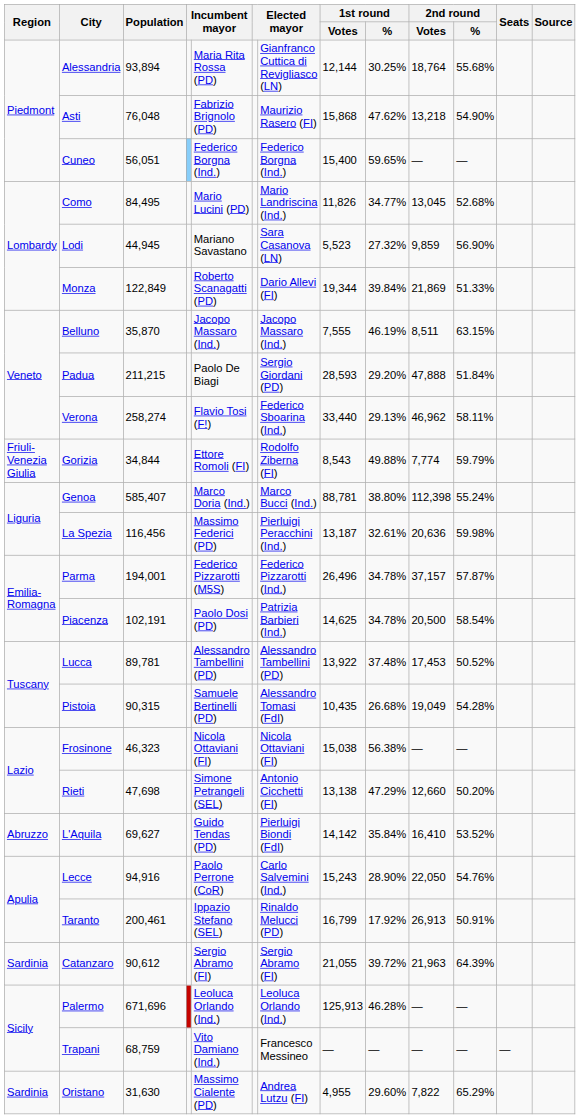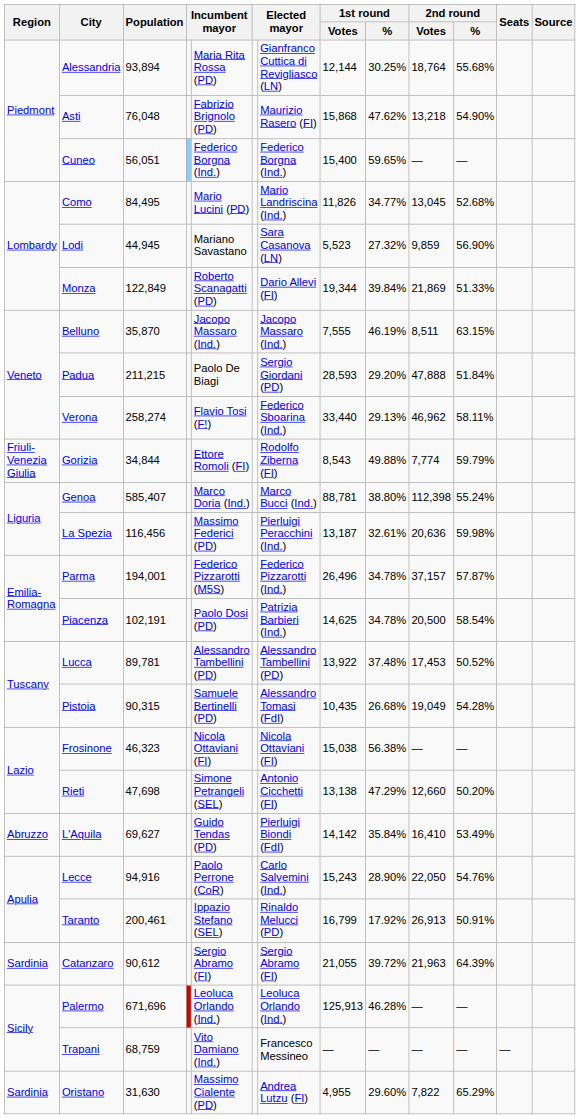 <table class=wikitable>
 <tr>
 <th rowspan=2>Region</th>
 <th rowspan=2>City</th>
 <th rowspan=2>Population</th>
 <th colspan=2 rowspan=2>Incumbent mayor</th>
 <th colspan=2 rowspan=2>Elected mayor</th>
 <th colspan=2>1st round</th>
 <th colspan=2>2nd round</th>
 <th rowspan=2>Seats</th>
 <th rowspan=2>Source</th>
 </tr>
 <tr>
 <th>Votes</th>
 <th>%</th>
 <th>Votes</th>
 <th>%</th>
 </tr>
 <tr>
 <td rowspan=3> <a href='#'>Piedmont</a></td>
 <td><a href='#'>Alessandria</a></td>
 <td>93,894</td>
 <td bgcolor=></td>
 <td align=left><a href='#'>Maria Rita Rossa</a> (<a href='#'>PD</a>)</td>
 <td bgcolor=></td>
 <td align=left><a href='#'>Gianfranco Cuttica di Revigliasco</a> (<a href='#'>LN</a>)</td>
 <td>12,144</td>
 <td>30.25%</td>
 <td>18,764</td>
 <td>55.68%</td>
 <td></td>
 <td></td>
 </tr>
 <tr>
 <td><a href='#'>Asti</a></td>
 <td>76,048</td>
 <td bgcolor=></td>
 <td align=left><a href='#'>Fabrizio Brignolo</a> (<a href='#'>PD</a>)</td>
 <td bgcolor=></td>
 <td align=left><a href='#'>Maurizio Rasero</a> (<a href='#'>FI</a>)</td>
 <td>15,868</td>
 <td>47.62%</td>
 <td>13,218</td>
 <td>54.90%</td>
 <td></td>
 <td></td>
 </tr>
 <tr>
 <td><a href='#'>Cuneo</a></td>
 <td>56,051</td>
 <td style="color:inherit;background:#87CEFA"></td>
 <td align=left><a href='#'>Federico Borgna</a> (<a href='#'>Ind.</a>)</td>
 <td bgcolor=></td>
 <td align=left><a href='#'>Federico Borgna</a> (<a href='#'>Ind.</a>)</td>
 <td>15,400</td>
 <td>59.65%</td>
 <td>—</td>
 <td>—</td>
 <td></td>
 <td></td>
 </tr>
 <tr>
 <td rowspan=3> <a href='#'>Lombardy</a></td>
 <td><a href='#'>Como</a></td>
 <td>84,495</td>
 <td bgcolor=></td>
 <td align=left><a href='#'>Mario Lucini</a> (<a href='#'>PD</a>)</td>
 <td bgcolor=></td>
 <td align=left><a href='#'>Mario Landriscina</a> (<a href='#'>Ind.</a>)</td>
 <td>11,826</td>
 <td>34.77%</td>
 <td>13,045</td>
 <td>52.68%</td>
 <td></td>
 <td></td>
 </tr>
 <tr>
 <td><a href='#'>Lodi</a></td>
 <td>44,945</td>
 <td bgcolor=></td>
 <td align=left>Mariano Savastano</td>
 <td bgcolor=></td>
 <td align=left><a href='#'>Sara Casanova</a> (<a href='#'>LN</a>)</td>
 <td>5,523</td>
 <td>27.32%</td>
 <td>9,859</td>
 <td>56.90%</td>
 <td></td>
 <td></td>
 </tr>
 <tr>
 <td><a href='#'>Monza</a></td>
 <td>122,849</td>
 <td bgcolor=></td>
 <td align=left><a href='#'>Roberto Scanagatti</a> (<a href='#'>PD</a>)</td>
 <td bgcolor=></td>
 <td align=left><a href='#'>Dario Allevi</a> (<a href='#'>FI</a>)</td>
 <td>19,344</td>
 <td>39.84%</td>
 <td>21,869</td>
 <td>51.33%</td>
 <td></td>
 <td></td>
 </tr>
 <tr>
 <td rowspan=3> <a href='#'>Veneto</a></td>
 <td><a href='#'>Belluno</a></td>
 <td>35,870</td>
 <td bgcolor=></td>
 <td align=left><a href='#'>Jacopo Massaro</a> (<a href='#'>Ind.</a>)</td>
 <td bgcolor=></td>
 <td align=left><a href='#'>Jacopo Massaro</a> (<a href='#'>Ind.</a>)</td>
 <td>7,555</td>
 <td>46.19%</td>
 <td>8,511</td>
 <td>63.15%</td>
 <td></td>
 <td></td>
 </tr>
 <tr>
 <td><a href='#'>Padua</a></td>
 <td>211,215</td>
 <td bgcolor=></td>
 <td align=left>Paolo De Biagi</td>
 <td bgcolor=></td>
 <td align=left><a href='#'>Sergio Giordani</a> (<a href='#'>PD</a>)</td>
 <td>28,593</td>
 <td>29.20%</td>
 <td>47,888</td>
 <td>51.84%</td>
 <td></td>
 <td></td>
 </tr>
 <tr>
 <td><a href='#'>Verona</a></td>
 <td>258,274</td>
 <td bgcolor=></td>
 <td align=left><a href='#'>Flavio Tosi</a> (<a href='#'>F!</a>)</td>
 <td bgcolor=></td>
 <td align=left><a href='#'>Federico Sboarina</a> (<a href='#'>Ind.</a>)</td>
 <td>33,440</td>
 <td>29.13%</td>
 <td>46,962</td>
 <td>58.11%</td>
 <td></td>
 <td></td>
 </tr>
 <tr>
 <td> <a href='#'>Friuli-Venezia Giulia</a></td>
 <td><a href='#'>Gorizia</a></td>
 <td>34,844</td>
 <td bgcolor=></td>
 <td align=left><a href='#'>Ettore Romoli</a> (<a href='#'>FI</a>)</td>
 <td bgcolor=></td>
 <td align=left><a href='#'>Rodolfo Ziberna</a> (<a href='#'>FI</a>)</td>
 <td>8,543</td>
 <td>49.88%</td>
 <td>7,774</td>
 <td>59.79%</td>
 <td></td>
 <td></td>
 </tr>
 <tr>
 <td rowspan=2> <a href='#'>Liguria</a></td>
 <td><a href='#'>Genoa</a></td>
 <td>585,407</td>
 <td bgcolor=></td>
 <td align=left><a href='#'>Marco Doria</a> (<a href='#'>Ind.</a>)</td>
 <td bgcolor=></td>
 <td align=left><a href='#'>Marco Bucci</a> (<a href='#'>Ind.</a>)</td>
 <td>88,781</td>
 <td>38.80%</td>
 <td>112,398</td>
 <td>55.24%</td>
 <td></td>
 <td></td>
 </tr>
 <tr>
 <td><a href='#'>La Spezia</a></td>
 <td>116,456</td>
 <td bgcolor=></td>
 <td align=left><a href='#'>Massimo Federici</a> (<a href='#'>PD</a>)</td>
 <td bgcolor=></td>
 <td align=left><a href='#'>Pierluigi Peracchini</a> (<a href='#'>Ind.</a>)</td>
 <td>13,187</td>
 <td>32.61%</td>
 <td>20,636</td>
 <td>59.98%</td>
 <td></td>
 <td></td>
 </tr>
 <tr>
 <td rowspan=2> <a href='#'>Emilia-Romagna</a></td>
 <td><a href='#'>Parma</a></td>
 <td>194,001</td>
 <td bgcolor=></td>
 <td align=left><a href='#'>Federico Pizzarotti</a> (<a href='#'>M5S</a>)</td>
 <td bgcolor=></td>
 <td align=left><a href='#'>Federico Pizzarotti</a> (<a href='#'>Ind.</a>)</td>
 <td>26,496</td>
 <td>34.78%</td>
 <td>37,157</td>
 <td>57.87%</td>
 <td></td>
 <td></td>
 </tr>
 <tr>
 <td><a href='#'>Piacenza</a></td>
 <td>102,191</td>
 <td bgcolor=></td>
 <td align=left><a href='#'>Paolo Dosi</a> (<a href='#'>PD</a>)</td>
 <td bgcolor=></td>
 <td align=left><a href='#'>Patrizia Barbieri</a> (<a href='#'>Ind.</a>)</td>
 <td>14,625</td>
 <td>34.78%</td>
 <td>20,500</td>
 <td>58.54%</td>
 <td></td>
 <td></td>
 </tr>
 <tr>
 <td rowspan=2> <a href='#'>Tuscany</a></td>
 <td><a href='#'>Lucca</a></td>
 <td>89,781</td>
 <td bgcolor=></td>
 <td align=left><a href='#'>Alessandro Tambellini</a> (<a href='#'>PD</a>)</td>
 <td bgcolor=></td>
 <td align=left><a href='#'>Alessandro Tambellini</a> (<a href='#'>PD</a>)</td>
 <td>13,922</td>
 <td>37.48%</td>
 <td>17,453</td>
 <td>50.52%</td>
 <td></td>
 <td></td>
 </tr>
 <tr>
 <td><a href='#'>Pistoia</a></td>
 <td>90,315</td>
 <td bgcolor=></td>
 <td align=left><a href='#'>Samuele Bertinelli</a> (<a href='#'>PD</a>)</td>
 <td bgcolor=></td>
 <td align=left><a href='#'>Alessandro Tomasi</a> (<a href='#'>FdI</a>)</td>
 <td>10,435</td>
 <td>26.68%</td>
 <td>19,049</td>
 <td>54.28%</td>
 <td></td>
 <td></td>
 </tr>
 <tr>
 <td rowspan=2> <a href='#'>Lazio</a></td>
 <td><a href='#'>Frosinone</a></td>
 <td>46,323</td>
 <td bgcolor=></td>
 <td align=left><a href='#'>Nicola Ottaviani</a> (<a href='#'>FI</a>)</td>
 <td bgcolor=></td>
 <td align=left><a href='#'>Nicola Ottaviani</a> (<a href='#'>FI</a>)</td>
 <td>15,038</td>
 <td>56.38%</td>
 <td>—</td>
 <td>—</td>
 <td></td>
 <td></td>
 </tr>
 <tr>
 <td><a href='#'>Rieti</a></td>
 <td>47,698</td>
 <td bgcolor=></td>
 <td align=left><a href='#'>Simone Petrangeli</a> (<a href='#'>SEL</a>)</td>
 <td bgcolor=></td>
 <td align=left><a href='#'>Antonio Cicchetti</a> (<a href='#'>FI</a>)</td>
 <td>13,138</td>
 <td>47.29%</td>
 <td>12,660</td>
 <td>50.20%</td>
 <td></td>
 <td></td>
 </tr>
 <tr>
 <td> <a href='#'>Abruzzo</a></td>
 <td><a href='#'>L'Aquila</a></td>
 <td>69,627</td>
 <td bgcolor=></td>
 <td align=left><a href='#'>Guido Tendas</a> (<a href='#'>PD</a>)</td>
 <td bgcolor=></td>
 <td align=left><a href='#'>Pierluigi Biondi</a> (<a href='#'>FdI</a>)</td>
 <td>14,142</td>
 <td>35.84%</td>
 <td>16,410</td>
-<td>53.52%</td>
+<td>53.49%</td>
 <td></td>
 <td></td>
 </tr>
 <tr>
 <td rowspan=2> <a href='#'>Apulia</a></td>
 <td><a href='#'>Lecce</a></td>
 <td>94,916</td>
 <td bgcolor=></td>
 <td align=left><a href='#'>Paolo Perrone</a> (<a href='#'>CoR</a>)</td>
 <td bgcolor=></td>
 <td align=left><a href='#'>Carlo Salvemini</a> (<a href='#'>Ind.</a>)</td>
 <td>15,243</td>
 <td>28.90%</td>
 <td>22,050</td>
 <td>54.76%</td>
 <td></td>
 <td></td>
 </tr>
 <tr>
 <td><a href='#'>Taranto</a></td>
 <td>200,461</td>
 <td bgcolor=></td>
 <td align=left><a href='#'>Ippazio Stefano</a> (<a href='#'>SEL</a>)</td>
 <td bgcolor=></td>
 <td align=left><a href='#'>Rinaldo Melucci</a> (<a href='#'>PD</a>)</td>
 <td>16,799</td>
 <td>17.92%</td>
 <td>26,913</td>
 <td>50.91%</td>
 <td></td>
 <td></td>
 </tr>
 <tr>
 <td> <a href='#'>Sardinia</a></td>
 <td><a href='#'>Catanzaro</a></td>
 <td>90,612</td>
 <td bgcolor=></td>
 <td align=left><a href='#'>Sergio Abramo</a> (<a href='#'>FI</a>)</td>
 <td bgcolor=></td>
 <td align=left><a href='#'>Sergio Abramo</a> (<a href='#'>FI</a>)</td>
 <td>21,055</td>
 <td>39.72%</td>
 <td>21,963</td>
 <td>64.39%</td>
 <td></td>
 <td></td>
 </tr>
 <tr>
 <td rowspan=2> <a href='#'>Sicily</a></td>
 <td><a href='#'>Palermo</a></td>
 <td>671,696</td>
 <td style="color:inherit;background:#C60400"></td>
 <td align=left><a href='#'>Leoluca Orlando</a> (<a href='#'>Ind.</a>)</td>
 <td bgcolor=></td>
 <td align=left><a href='#'>Leoluca Orlando</a> (<a href='#'>Ind.</a>)</td>
 <td>125,913</td>
 <td>46.28%</td>
 <td>—</td>
 <td>—</td>
 <td></td>
 <td></td>
 </tr>
 <tr>
 <td><a href='#'>Trapani</a></td>
 <td>68,759</td>
 <td bgcolor=></td>
 <td align=left><a href='#'>Vito Damiano</a> (<a href='#'>Ind.</a>)</td>
 <td bgcolor=></td>
 <td align=left>Francesco Messineo</td>
 <td>—</td>
 <td>—</td>
 <td>—</td>
 <td>—</td>
 <td>—</td>
 <td></td>
 </tr>
 <tr>
 <td> <a href='#'>Sardinia</a></td>
 <td><a href='#'>Oristano</a></td>
 <td>31,630</td>
 <td bgcolor=></td>
 <td align=left><a href='#'>Massimo Cialente</a> (<a href='#'>PD</a>)</td>
 <td bgcolor=></td>
 <td align=left><a href='#'>Andrea Lutzu</a> (<a href='#'>FI</a>)</td>
 <td>4,955</td>
 <td>29.60%</td>
 <td>7,822</td>
 <td>65.29%</td>
 <td></td>
 <td></td>
 </tr>
 </table>
